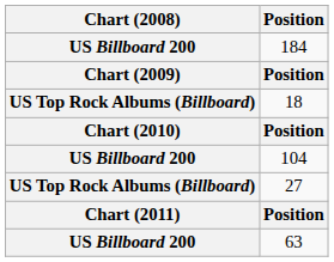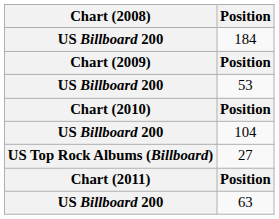 <table class="wikitable plainrowheaders" style="text-align:center;">
 <tr>
 <th>Chart (2008)</th>
 <th>Position</th>
 </tr>
 <tr>
 <th scope="row">US <em>Billboard</em> 200</th>
 <td>184</td>
 </tr>
 <tr>
 <th>Chart (2009)</th>
 <th>Position</th>
 </tr>
 <tr>
-<th scope="row">US Top Rock Albums (<em>Billboard</em>)</th>
-<td>18</td>
+<th scope="row">US <em>Billboard</em> 200</th>
+<td>53</td>
 </tr>
 <tr>
 <th>Chart (2010)</th>
 <th>Position</th>
 </tr>
 <tr>
 <th scope="row">US <em>Billboard</em> 200</th>
 <td>104</td>
 </tr>
 <tr>
 <th scope="row">US Top Rock Albums (<em>Billboard</em>)</th>
 <td>27</td>
 </tr>
 <tr>
 <th>Chart (2011)</th>
 <th>Position</th>
 </tr>
 <tr>
 <th scope="row">US <em>Billboard</em> 200</th>
 <td>63</td>
 </tr>
 </table>
